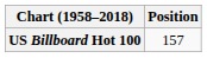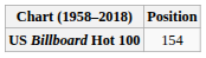 <table class="wikitable plainrowheaders">
 <tr>
 <th>Chart (1958–2018)</th>
 <th>Position</th>
 </tr>
 <tr>
 <th scope="row">US <em>Billboard</em> Hot 100</th>
-<td style="text-align:center;">157</td>
+<td style="text-align:center;">154</td>
 </tr>
 </table>
